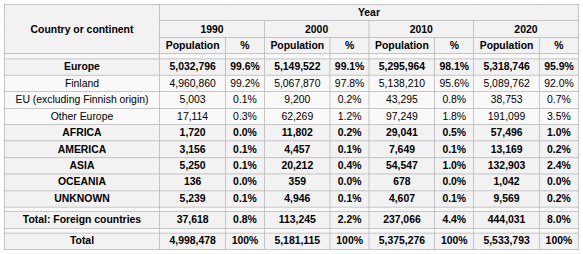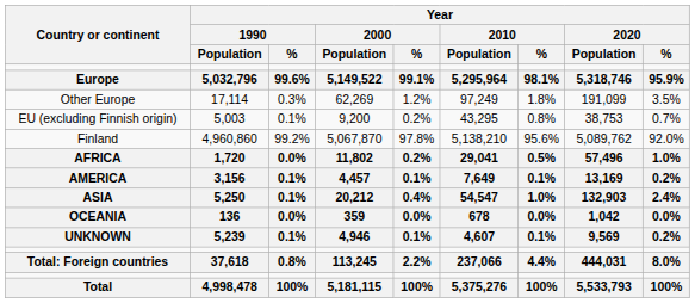 <table class="wikitable" style="text-align:center; width:100%">
 <tr>
 <th rowspan="3">Country or continent</th>
 <th colspan="8">Year</th>
 </tr>
 <tr>
 <th colspan="2">1990</th>
 <th colspan="2">2000</th>
 <th colspan="2">2010</th>
 <th colspan="2">2020</th>
 </tr>
 <tr>
 <th>Population</th>
 <th>%</th>
 <th>Population</th>
 <th>%</th>
 <th>Population</th>
 <th>%</th>
 <th>Population</th>
 <th>%</th>
 </tr>
 <tr>
 <td></td>
 <td></td>
 <td></td>
 <td></td>
 <td></td>
 <td></td>
 <td></td>
 <td></td>
 </tr>
 <tr>
 <th>Europe</th>
 <th>5,032,796</th>
 <th>99.6%</th>
 <th>5,149,522</th>
 <th>99.1%</th>
 <th>5,295,964</th>
 <th>98.1%</th>
 <th>5,318,746</th>
 <th>95.9%</th>
 </tr>
 <tr>
-<td>Finland</td>
-<td>4,960,860</td>
-<td>99.2%</td>
-<td>5,067,870</td>
-<td>97.8%</td>
-<td>5,138,210</td>
-<td>95.6%</td>
-<td>5,089,762</td>
-<td>92.0%</td>
+<td>Other Europe</td>
+<td>17,114</td>
+<td>0.3%</td>
+<td>62,269</td>
+<td>1.2%</td>
+<td>97,249</td>
+<td>1.8%</td>
+<td>191,099</td>
+<td>3.5%</td>
 </tr>
 <tr>
 <td>EU (excluding Finnish origin)</td>
 <td>5,003</td>
 <td>0.1%</td>
 <td>9,200</td>
 <td>0.2%</td>
 <td>43,295</td>
 <td>0.8%</td>
 <td>38,753</td>
 <td>0.7%</td>
 </tr>
 <tr>
-<td>Other Europe</td>
-<td>17,114</td>
-<td>0.3%</td>
-<td>62,269</td>
-<td>1.2%</td>
-<td>97,249</td>
-<td>1.8%</td>
-<td>191,099</td>
-<td>3.5%</td>
+<td>Finland</td>
+<td>4,960,860</td>
+<td>99.2%</td>
+<td>5,067,870</td>
+<td>97.8%</td>
+<td>5,138,210</td>
+<td>95.6%</td>
+<td>5,089,762</td>
+<td>92.0%</td>
 </tr>
 <tr>
 <th>AFRICA</th>
 <th>1,720</th>
 <th>0.0%</th>
 <th>11,802</th>
 <th>0.2%</th>
 <th>29,041</th>
 <th>0.5%</th>
 <th>57,496</th>
 <th>1.0%</th>
 </tr>
 <tr>
 <th>AMERICA</th>
 <th>3,156</th>
 <th>0.1%</th>
 <th>4,457</th>
 <th>0.1%</th>
 <th>7,649</th>
 <th>0.1%</th>
 <th>13,169</th>
 <th>0.2%</th>
 </tr>
 <tr>
 <th>ASIA</th>
 <th>5,250</th>
 <th>0.1%</th>
 <th>20,212</th>
 <th>0.4%</th>
 <th>54,547</th>
 <th>1.0%</th>
 <th>132,903</th>
 <th>2.4%</th>
 </tr>
 <tr>
 <th>OCEANIA</th>
 <th>136</th>
 <th>0.0%</th>
 <th>359</th>
 <th>0.0%</th>
 <th>678</th>
 <th>0.0%</th>
 <th>1,042</th>
 <th>0.0%</th>
 </tr>
 <tr>
 <th>UNKNOWN</th>
 <th>5,239</th>
 <th>0.1%</th>
 <th>4,946</th>
 <th>0.1%</th>
 <th>4,607</th>
 <th>0.1%</th>
 <th>9,569</th>
 <th>0.2%</th>
 </tr>
 <tr>
 <td></td>
 <td></td>
 <td></td>
 <td></td>
 <td></td>
 <td></td>
 <td></td>
 <td></td>
 <td></td>
 </tr>
 <tr>
 <th>Total: Foreign countries</th>
 <th>37,618</th>
 <th>0.8%</th>
 <th>113,245</th>
 <th>2.2%</th>
 <th>237,066</th>
 <th>4.4%</th>
 <th>444,031</th>
 <th>8.0%</th>
 </tr>
 <tr>
 <td></td>
 <td></td>
 <td></td>
 <td></td>
 <td></td>
 <td></td>
 <td></td>
 <td></td>
 <td></td>
 </tr>
 <tr>
 <th>Total</th>
 <th>4,998,478</th>
 <th>100%</th>
 <th>5,181,115</th>
 <th>100%</th>
 <th>5,375,276</th>
 <th>100%</th>
 <th>5,533,793</th>
 <th>100%</th>
 </tr>
 </table>
